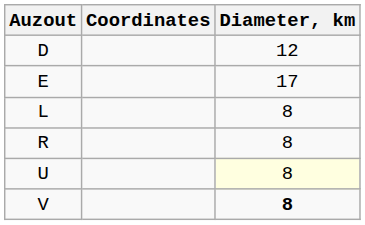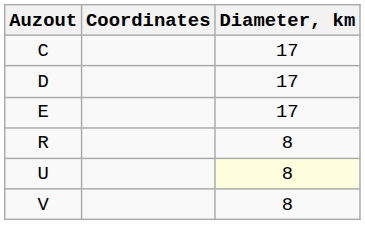 <table class="wikitable sortable" style="text-align:center">
 <tr>
 <th>Auzout</th>
 <th class="unsortable">Coordinates</th>
 <th>Diameter, km</th>
 </tr>
 <tr>
+<td>C</td>
+<td></td>
+<td>17</td>
+</tr>
+<tr>
 <td>D</td>
 <td></td>
-<td>12</td>
+<td>17</td>
 </tr>
 <tr>
 <td>E</td>
 <td></td>
 <td>17</td>
-</tr>
-<tr>
-<td>L</td>
-<td></td>
-<td>8</td>
 </tr>
 <tr>
 <td>R</td>
 <td></td>
 <td>8</td>
 </tr>
 <tr>
 <td>U</td>
 <td></td>
 <td style="background: lightyellow;">8</td>
 </tr>
 <tr>
 <td>V</td>
 <td></td>
-<td><strong>8</strong></td>
+<td>8</td>
 </tr>
 </table>
